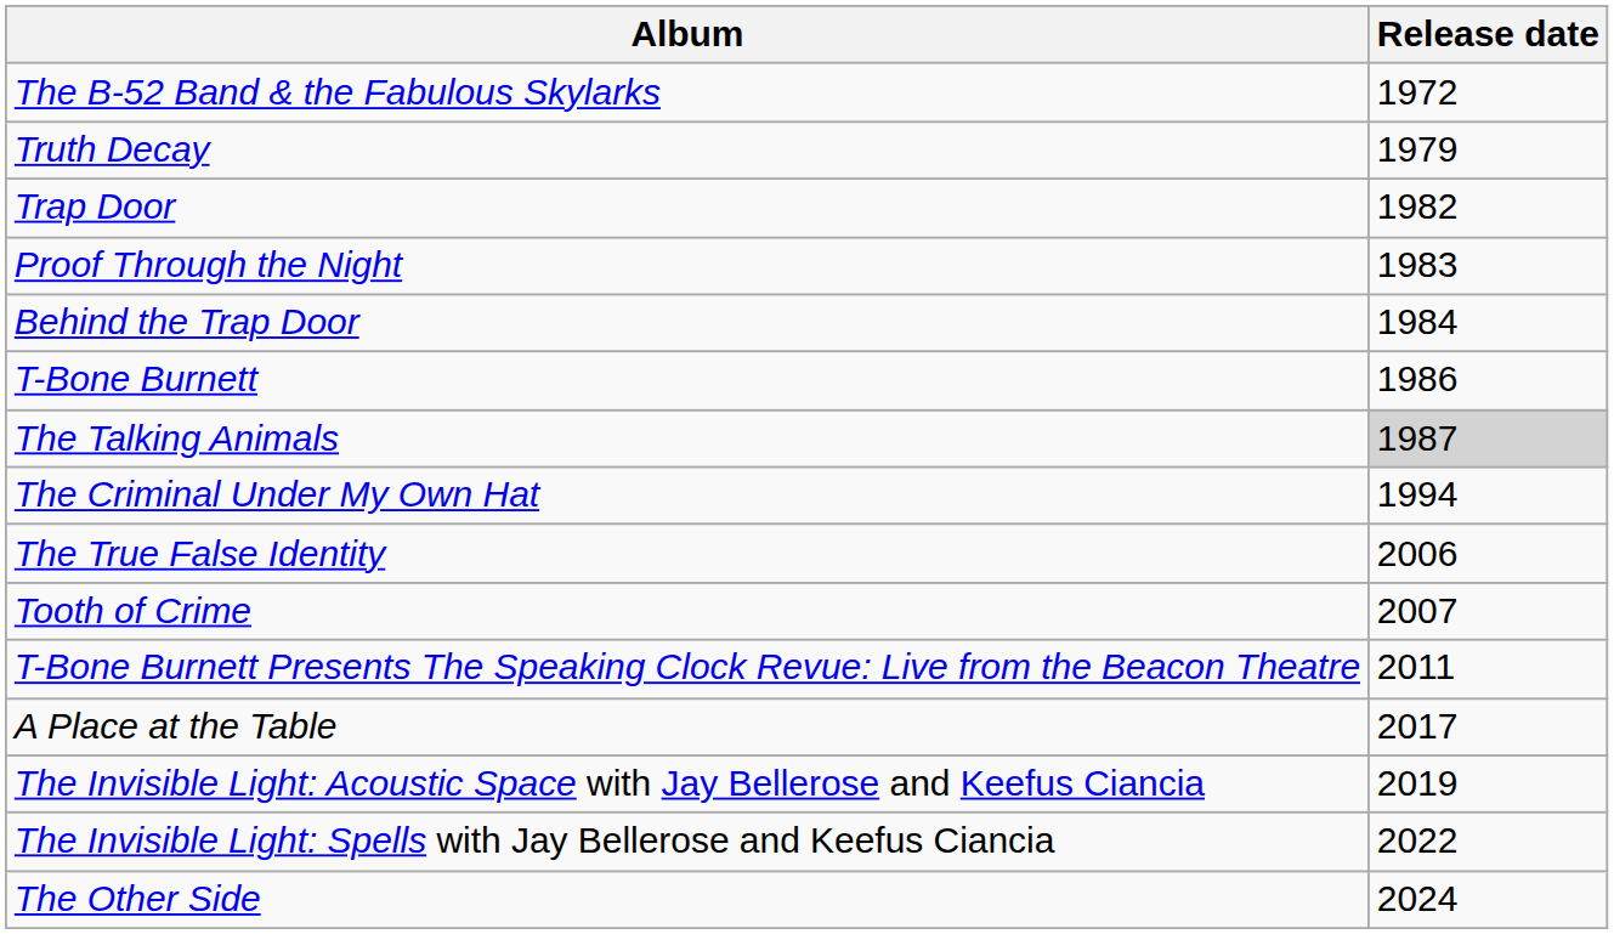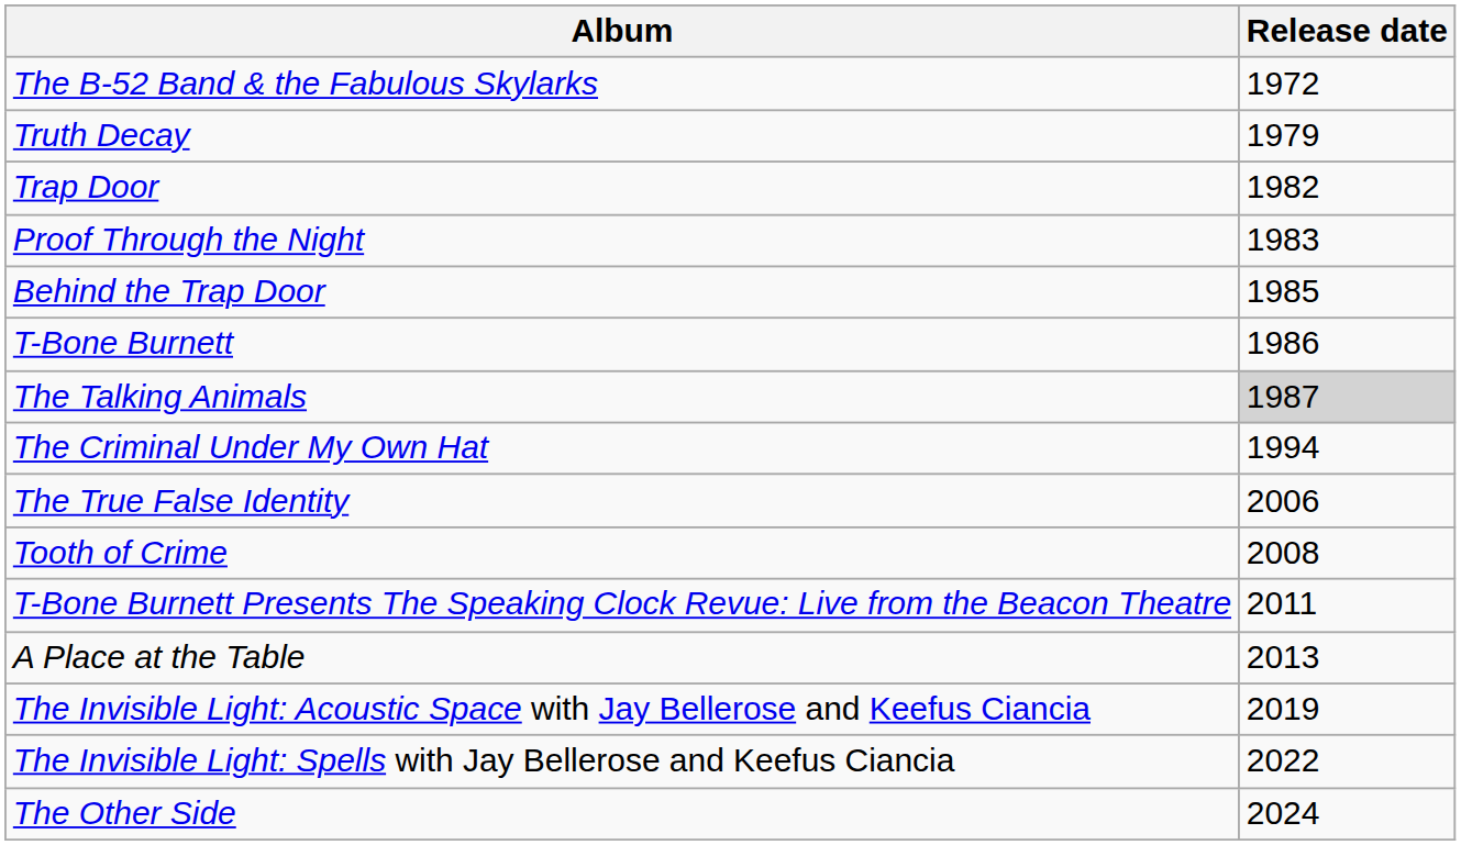 <table class="wikitable sortable">
 <tr>
 <th>Album</th>
 <th>Release date</th>
 </tr>
 <tr>
 <td><em><a href='#'>The B-52 Band & the Fabulous Skylarks</a></em></td>
 <td>1972</td>
 </tr>
 <tr>
 <td><em><a href='#'>Truth Decay</a></em></td>
 <td>1979</td>
 </tr>
 <tr>
 <td><em><a href='#'>Trap Door</a></em></td>
 <td>1982</td>
 </tr>
 <tr>
 <td><em><a href='#'>Proof Through the Night</a></em></td>
 <td>1983</td>
 </tr>
 <tr>
 <td><em><a href='#'>Behind the Trap Door</a></em></td>
-<td>1984</td>
+<td>1985</td>
 </tr>
 <tr>
 <td><em><a href='#'>T-Bone Burnett</a></em></td>
 <td>1986</td>
 </tr>
 <tr>
 <td><em><a href='#'>The Talking Animals</a></em></td>
 <td style="background: lightgrey;">1987</td>
 </tr>
 <tr>
 <td><em><a href='#'>The Criminal Under My Own Hat</a></em></td>
 <td>1994</td>
 </tr>
 <tr>
 <td><em><a href='#'>The True False Identity</a></em></td>
 <td>2006</td>
 </tr>
 <tr>
 <td><em><a href='#'>Tooth of Crime</a></em></td>
-<td>2007</td>
+<td>2008</td>
 </tr>
 <tr>
 <td><em><a href='#'>T-Bone Burnett Presents The Speaking Clock Revue: Live from the Beacon Theatre</a></em></td>
 <td>2011</td>
 </tr>
 <tr>
 <td><em>A Place at the Table</em></td>
-<td>2017</td>
+<td>2013</td>
 </tr>
 <tr>
 <td><em><a href='#'>The Invisible Light: Acoustic Space</a></em> with <a href='#'>Jay Bellerose</a> and <a href='#'>Keefus Ciancia</a></td>
 <td>2019</td>
 </tr>
 <tr>
 <td><em><a href='#'>The Invisible Light: Spells</a></em> with Jay Bellerose and Keefus Ciancia</td>
 <td>2022</td>
 </tr>
 <tr>
 <td><em><a href='#'>The Other Side</a></em></td>
 <td>2024</td>
 </tr>
 </table>
